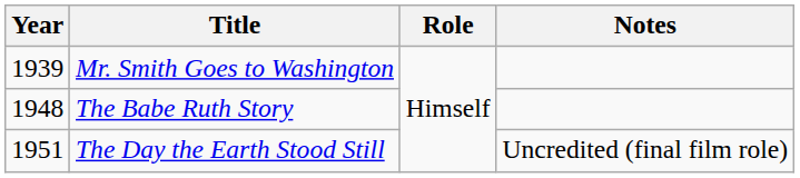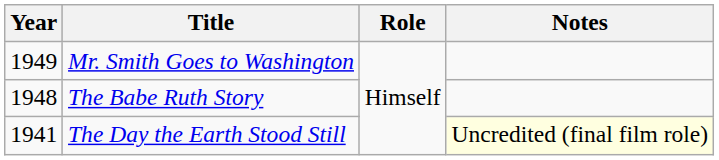 <table class="wikitable">
 <tr>
 <th>Year</th>
 <th>Title</th>
 <th>Role</th>
 <th>Notes</th>
 </tr>
 <tr>
-<td>1939</td>
+<td>1949</td>
 <td><em><a href='#'>Mr. Smith Goes to Washington</a></em></td>
 <td rowspan="3">Himself</td>
 <td></td>
 </tr>
 <tr>
 <td>1948</td>
 <td><em><a href='#'>The Babe Ruth Story</a></em></td>
 <td></td>
 </tr>
 <tr>
-<td>1951</td>
+<td>1941</td>
 <td><em><a href='#'>The Day the Earth Stood Still</a></em></td>
-<td>Uncredited (final film role)</td>
+<td style="background: lightyellow;">Uncredited (final film role)</td>
 </tr>
 </table>
